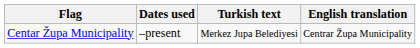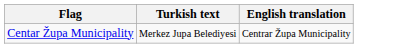 <table class="wikitable sortable noresize">
 <tr>
 <th>Flag</th>
-<th>Dates used</th>
 <th>Turkish text</th>
 <th>English translation</th>
 </tr>
 <tr>
 <td> <a href='#'>Centar Župa Municipality</a></td>
-<td>–present</td>
 <td><small>Merkez Jupa Belediyesi</small></td>
 <td><small>Centrar Župa Municipality</small></td>
 </tr>
 </table>
